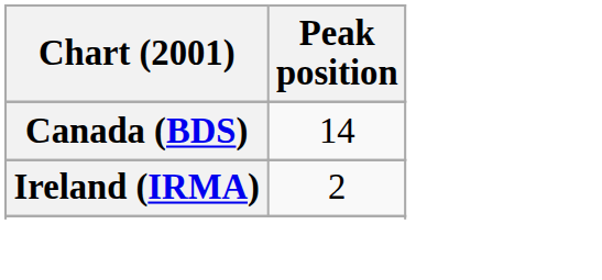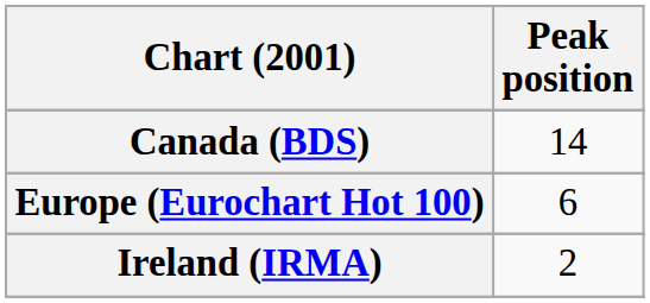 <table class="wikitable sortable plainrowheaders" style="text-align:center">
 <tr>
 <th scope="col">Chart (2001)</th>
 <th scope="col">Peak<br>position</th>
 </tr>
 <tr>
 </tr>
 <tr>
 </tr>
 <tr>
 </tr>
 <tr>
 </tr>
 <tr>
 <th scope="row">Canada (<a href='#'>BDS</a>)</th>
 <td align="center">14</td>
 </tr>
 <tr>
+</tr>
+<tr>
+<th scope="row">Europe (<a href='#'>Eurochart Hot 100</a>)</th>
+<td>6</td>
 </tr>
 <tr>
 </tr>
 <tr>
 </tr>
 <tr>
 </tr>
 <tr>
 <th scope="row">Ireland (<a href='#'>IRMA</a>)</th>
 <td>2</td>
 </tr>
 <tr>
 </tr>
 <tr>
 </tr>
 <tr>
 </tr>
 <tr>
 </tr>
 <tr>
 </tr>
 <tr>
 </tr>
 <tr>
 </tr>
 <tr>
 </tr>
 <tr>
 </tr>
 <tr>
 </tr>
 <tr>
 </tr>
 <tr>
 </tr>
 <tr>
 </tr>
 <tr>
 </tr>
 </table>
